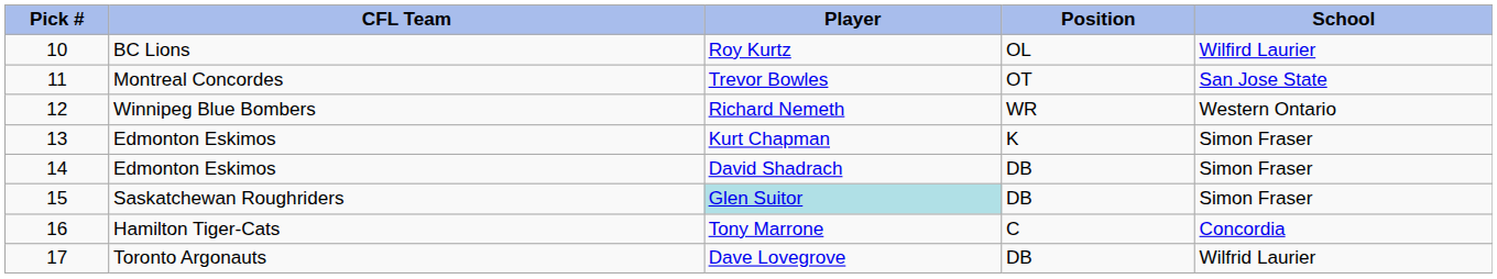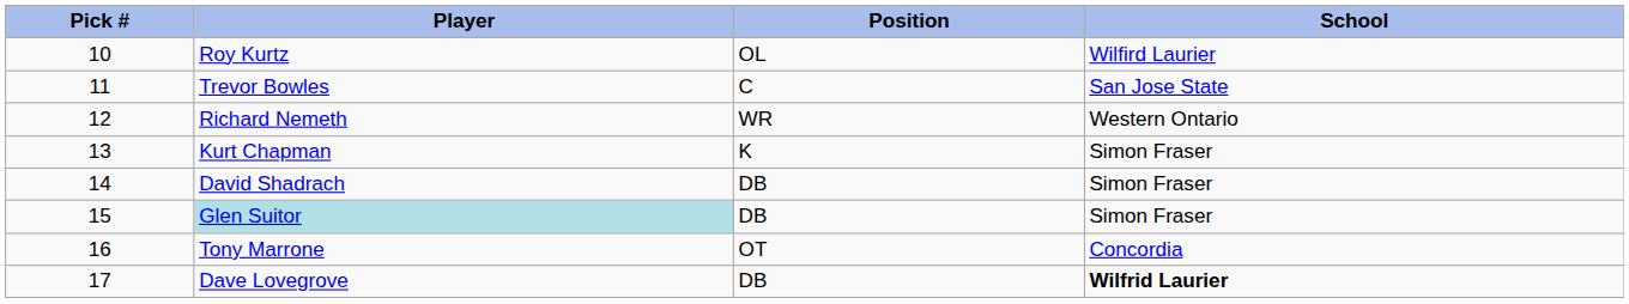 <table class="wikitable" style="width: 100%">
 <tr>
 <th style="background:#a8bdec; width:7%;">Pick #</th>
-<th style="width:40%; background:#a8bdec;">CFL Team</th>
 <th style="width:20%; background:#a8bdec;">Player</th>
 <th style="width:13%; background:#a8bdec;">Position</th>
 <th style="width:20%; background:#a8bdec;">School</th>
 </tr>
 <tr>
 <td align=center>10</td>
-<td>BC Lions</td>
 <td><a href='#'>Roy Kurtz</a></td>
 <td>OL</td>
 <td><a href='#'>Wilfird Laurier</a></td>
 </tr>
 <tr>
 <td align=center>11</td>
-<td>Montreal Concordes</td>
 <td><a href='#'>Trevor Bowles</a></td>
-<td>OT</td>
+<td>C</td>
 <td><a href='#'>San Jose State</a></td>
 </tr>
 <tr>
 <td align=center>12</td>
-<td>Winnipeg Blue Bombers</td>
 <td><a href='#'>Richard Nemeth</a></td>
 <td>WR</td>
 <td>Western Ontario</td>
 </tr>
 <tr>
 <td align=center>13</td>
-<td>Edmonton Eskimos</td>
 <td><a href='#'>Kurt Chapman</a></td>
 <td>K</td>
 <td>Simon Fraser</td>
 </tr>
 <tr>
 <td align=center>14</td>
-<td>Edmonton Eskimos</td>
 <td><a href='#'>David Shadrach</a></td>
 <td>DB</td>
 <td>Simon Fraser</td>
 </tr>
 <tr>
 <td align=center>15</td>
-<td>Saskatchewan Roughriders</td>
 <td bgcolor="#B0E0E6"><a href='#'>Glen Suitor</a></td>
 <td>DB</td>
 <td>Simon Fraser</td>
 </tr>
 <tr>
 <td align=center>16</td>
-<td>Hamilton Tiger-Cats</td>
 <td><a href='#'>Tony Marrone</a></td>
-<td>C</td>
+<td>OT</td>
 <td><a href='#'>Concordia</a></td>
 </tr>
 <tr>
 <td align=center>17</td>
-<td>Toronto Argonauts</td>
 <td><a href='#'>Dave Lovegrove</a></td>
 <td>DB</td>
-<td>Wilfrid Laurier</td>
+<td><strong>Wilfrid Laurier</strong></td>
 </tr>
 </table>
